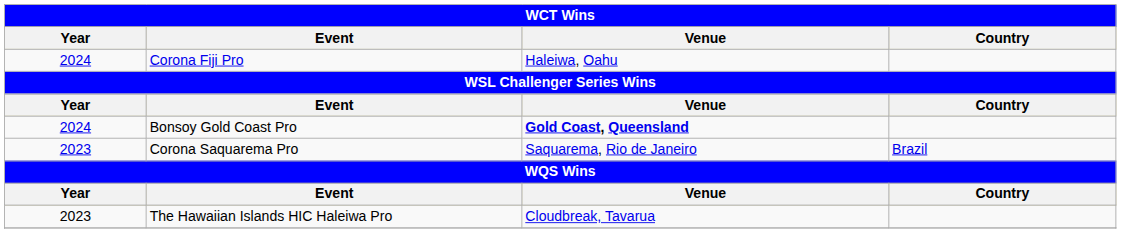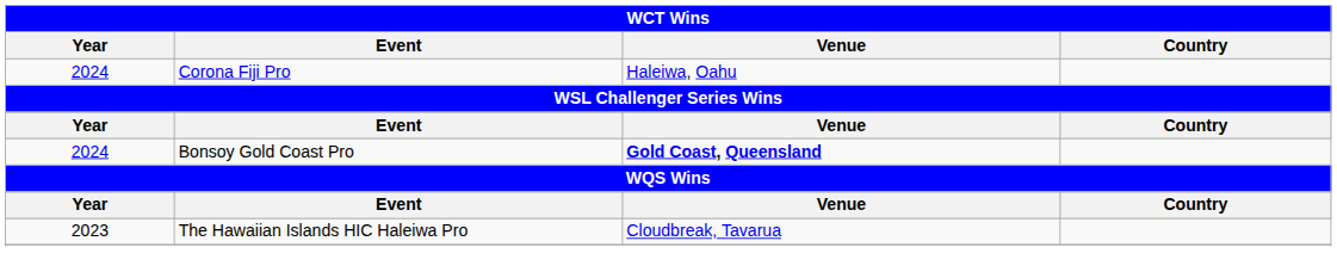 <table class="wikitable" style="width:100%;">
 <tr bgcolor=skyblue>
 <td colspan=4; style="background: blue; color: white" align="center"><strong>WCT Wins</strong></td>
 </tr>
 <tr bgcolor=#bdb76b>
 <th>Year</th>
 <th>Event</th>
 <th>Venue</th>
 <th>Country</th>
 </tr>
 <tr>
 <td style="text-align:center"><a href='#'>2024</a></td>
 <td><a href='#'>Corona Fiji Pro</a></td>
 <td><a href='#'>Haleiwa</a>, <a href='#'>Oahu</a></td>
 <td></td>
 </tr>
 <tr>
 <td colspan=4; style="background: blue; color: white" align="center"><strong>WSL Challenger Series Wins</strong></td>
 </tr>
 <tr bgcolor=#bdb76b>
 <th>Year</th>
 <th>Event</th>
 <th>Venue</th>
 <th>Country</th>
 </tr>
 <tr>
 <td style="text-align:center"><a href='#'>2024</a></td>
 <td>Bonsoy Gold Coast Pro</td>
 <td><strong><a href='#'>Gold Coast</a>, <a href='#'>Queensland</a></strong></td>
 <td></td>
 </tr>
 <tr>
-<td style="text-align:center"><a href='#'>2023</a></td>
-<td>Corona Saquarema Pro</td>
-<td><a href='#'>Saquarema</a>, <a href='#'>Rio de Janeiro</a></td>
-<td> <a href='#'>Brazil</a></td>
-</tr>
-<tr>
 <td colspan=4; style="background: blue; color: white" align="center"><strong>WQS Wins</strong></td>
 </tr>
 <tr bgcolor=#bdb76b>
 <th>Year</th>
 <th width=   33.8%>Event</th>
 <th width=     33%>Venue</th>
 <th>Country</th>
 </tr>
 <tr>
 <td style=text-align:center>2023</td>
 <td>The Hawaiian Islands HIC Haleiwa Pro</td>
 <td><a href='#'>Cloudbreak, Tavarua</a></td>
 <td></td>
 </tr>
 <tr>
 </tr>
 <tr>
 </tr>
 </table>
